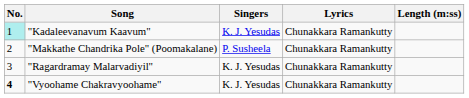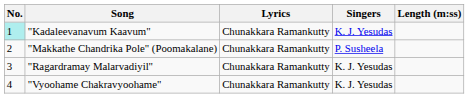 <table class="wikitable" style="font-size:95%;">
 <tr>
 <th>No.</th>
 <th>Song</th>
+<th>Lyrics</th>
 <th>Singers</th>
-<th>Lyrics</th>
 <th>Length (m:ss)</th>
 </tr>
 <tr>
 <td style="background: paleturquoise;">1</td>
 <td>"Kadaleevanavum Kaavum"</td>
+<td>Chunakkara Ramankutty</td>
 <td><a href='#'>K. J. Yesudas</a></td>
-<td>Chunakkara Ramankutty</td>
 <td></td>
 </tr>
 <tr>
 <td>2</td>
 <td>"Makkathe Chandrika Pole" (Poomakalane)</td>
+<td>Chunakkara Ramankutty</td>
 <td><a href='#'>P. Susheela</a></td>
-<td>Chunakkara Ramankutty</td>
 <td></td>
 </tr>
 <tr>
 <td>3</td>
 <td>"Ragardramay Malarvadiyil"</td>
+<td>Chunakkara Ramankutty</td>
 <td>K. J. Yesudas</td>
-<td>Chunakkara Ramankutty</td>
 <td></td>
 </tr>
 <tr>
-<td><strong>4</strong></td>
+<td>4</td>
 <td>"Vyoohame Chakravyoohame"</td>
+<td>Chunakkara Ramankutty</td>
 <td>K. J. Yesudas</td>
-<td>Chunakkara Ramankutty</td>
 <td></td>
 </tr>
 </table>
